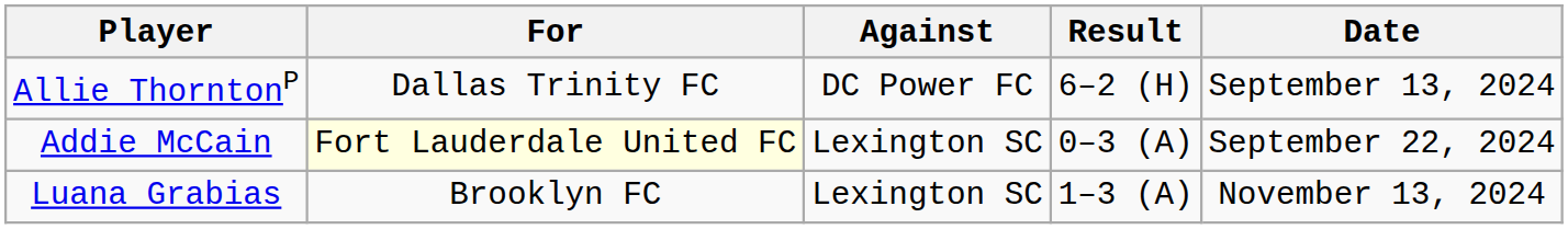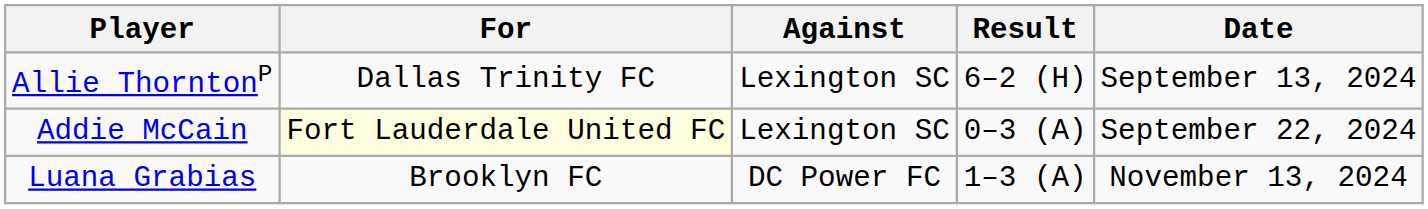 <table class="wikitable" style="text-align:center">
 <tr>
 <th>Player</th>
 <th>For</th>
 <th>Against</th>
 <th>Result</th>
 <th>Date</th>
 </tr>
 <tr>
 <td> <a href='#'>Allie Thornton</a><sup>P</sup></td>
 <td>Dallas Trinity FC</td>
-<td>DC Power FC</td>
+<td>Lexington SC</td>
 <td>6–2 (H)</td>
 <td>September 13, 2024</td>
 </tr>
 <tr>
 <td> <a href='#'>Addie McCain</a></td>
 <td style="background: lightyellow;">Fort Lauderdale United FC</td>
 <td>Lexington SC</td>
 <td>0–3 (A)</td>
 <td>September 22, 2024</td>
 </tr>
 <tr>
 <td> <a href='#'>Luana Grabias</a></td>
 <td>Brooklyn FC</td>
-<td>Lexington SC</td>
+<td>DC Power FC</td>
 <td>1–3 (A)</td>
 <td>November 13, 2024</td>
 </tr>
 </table>
